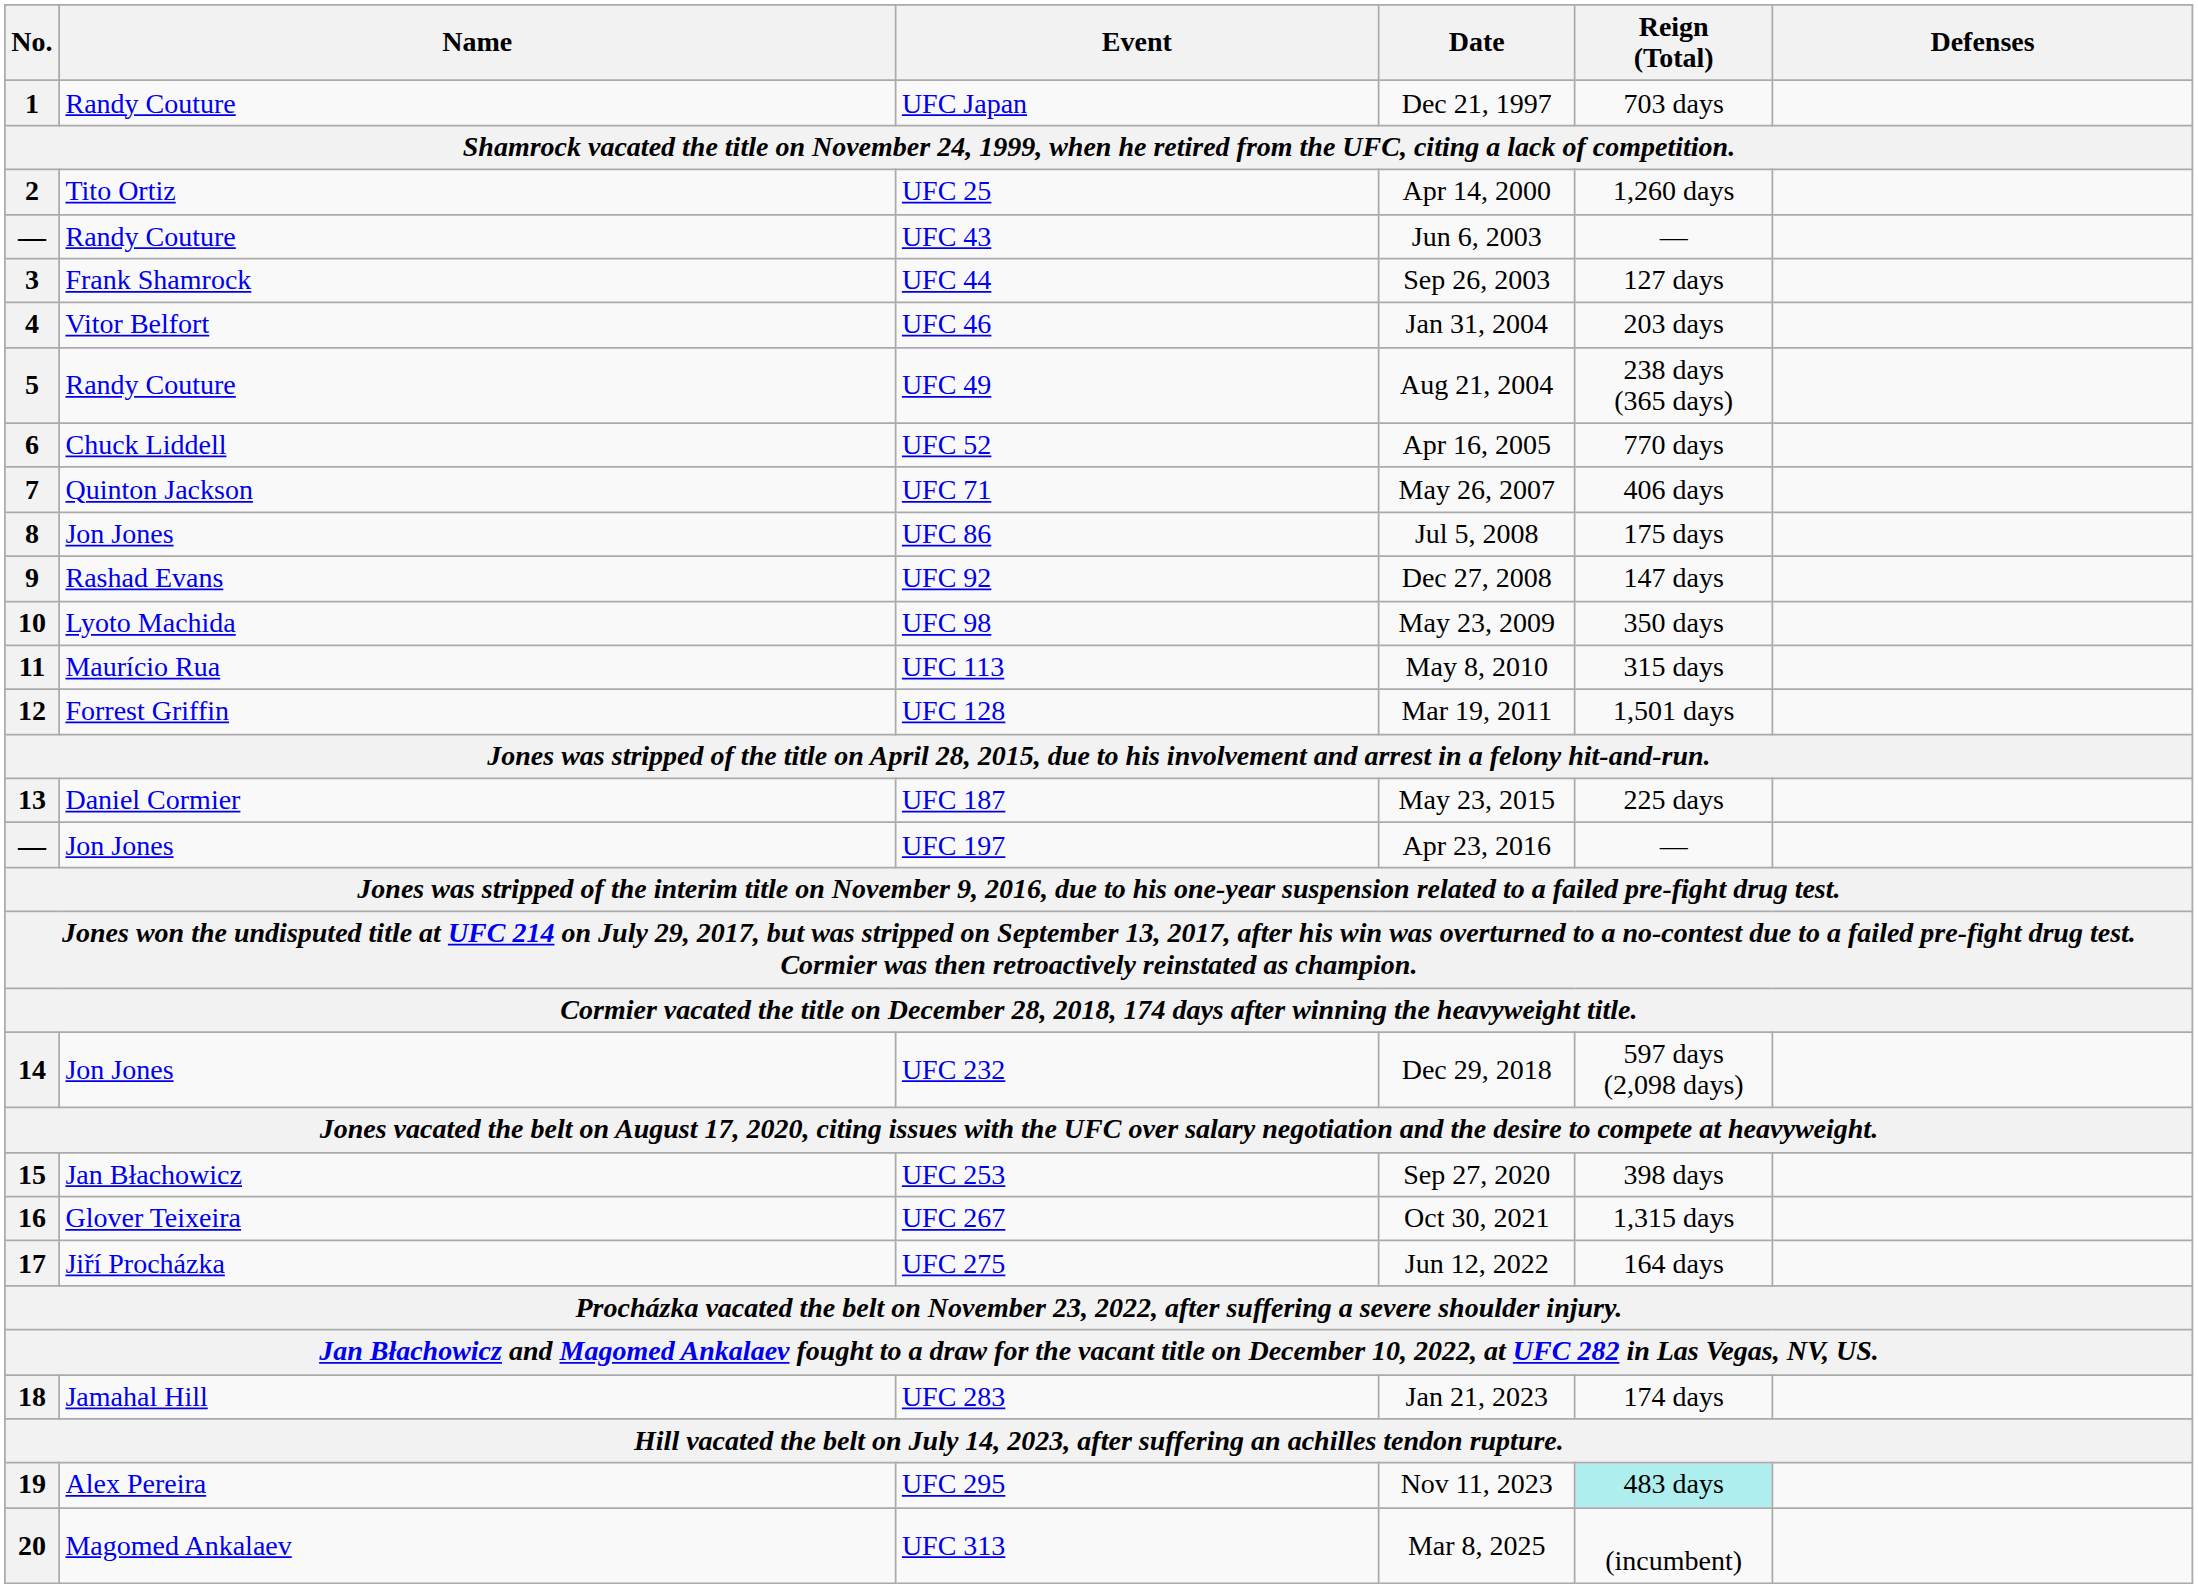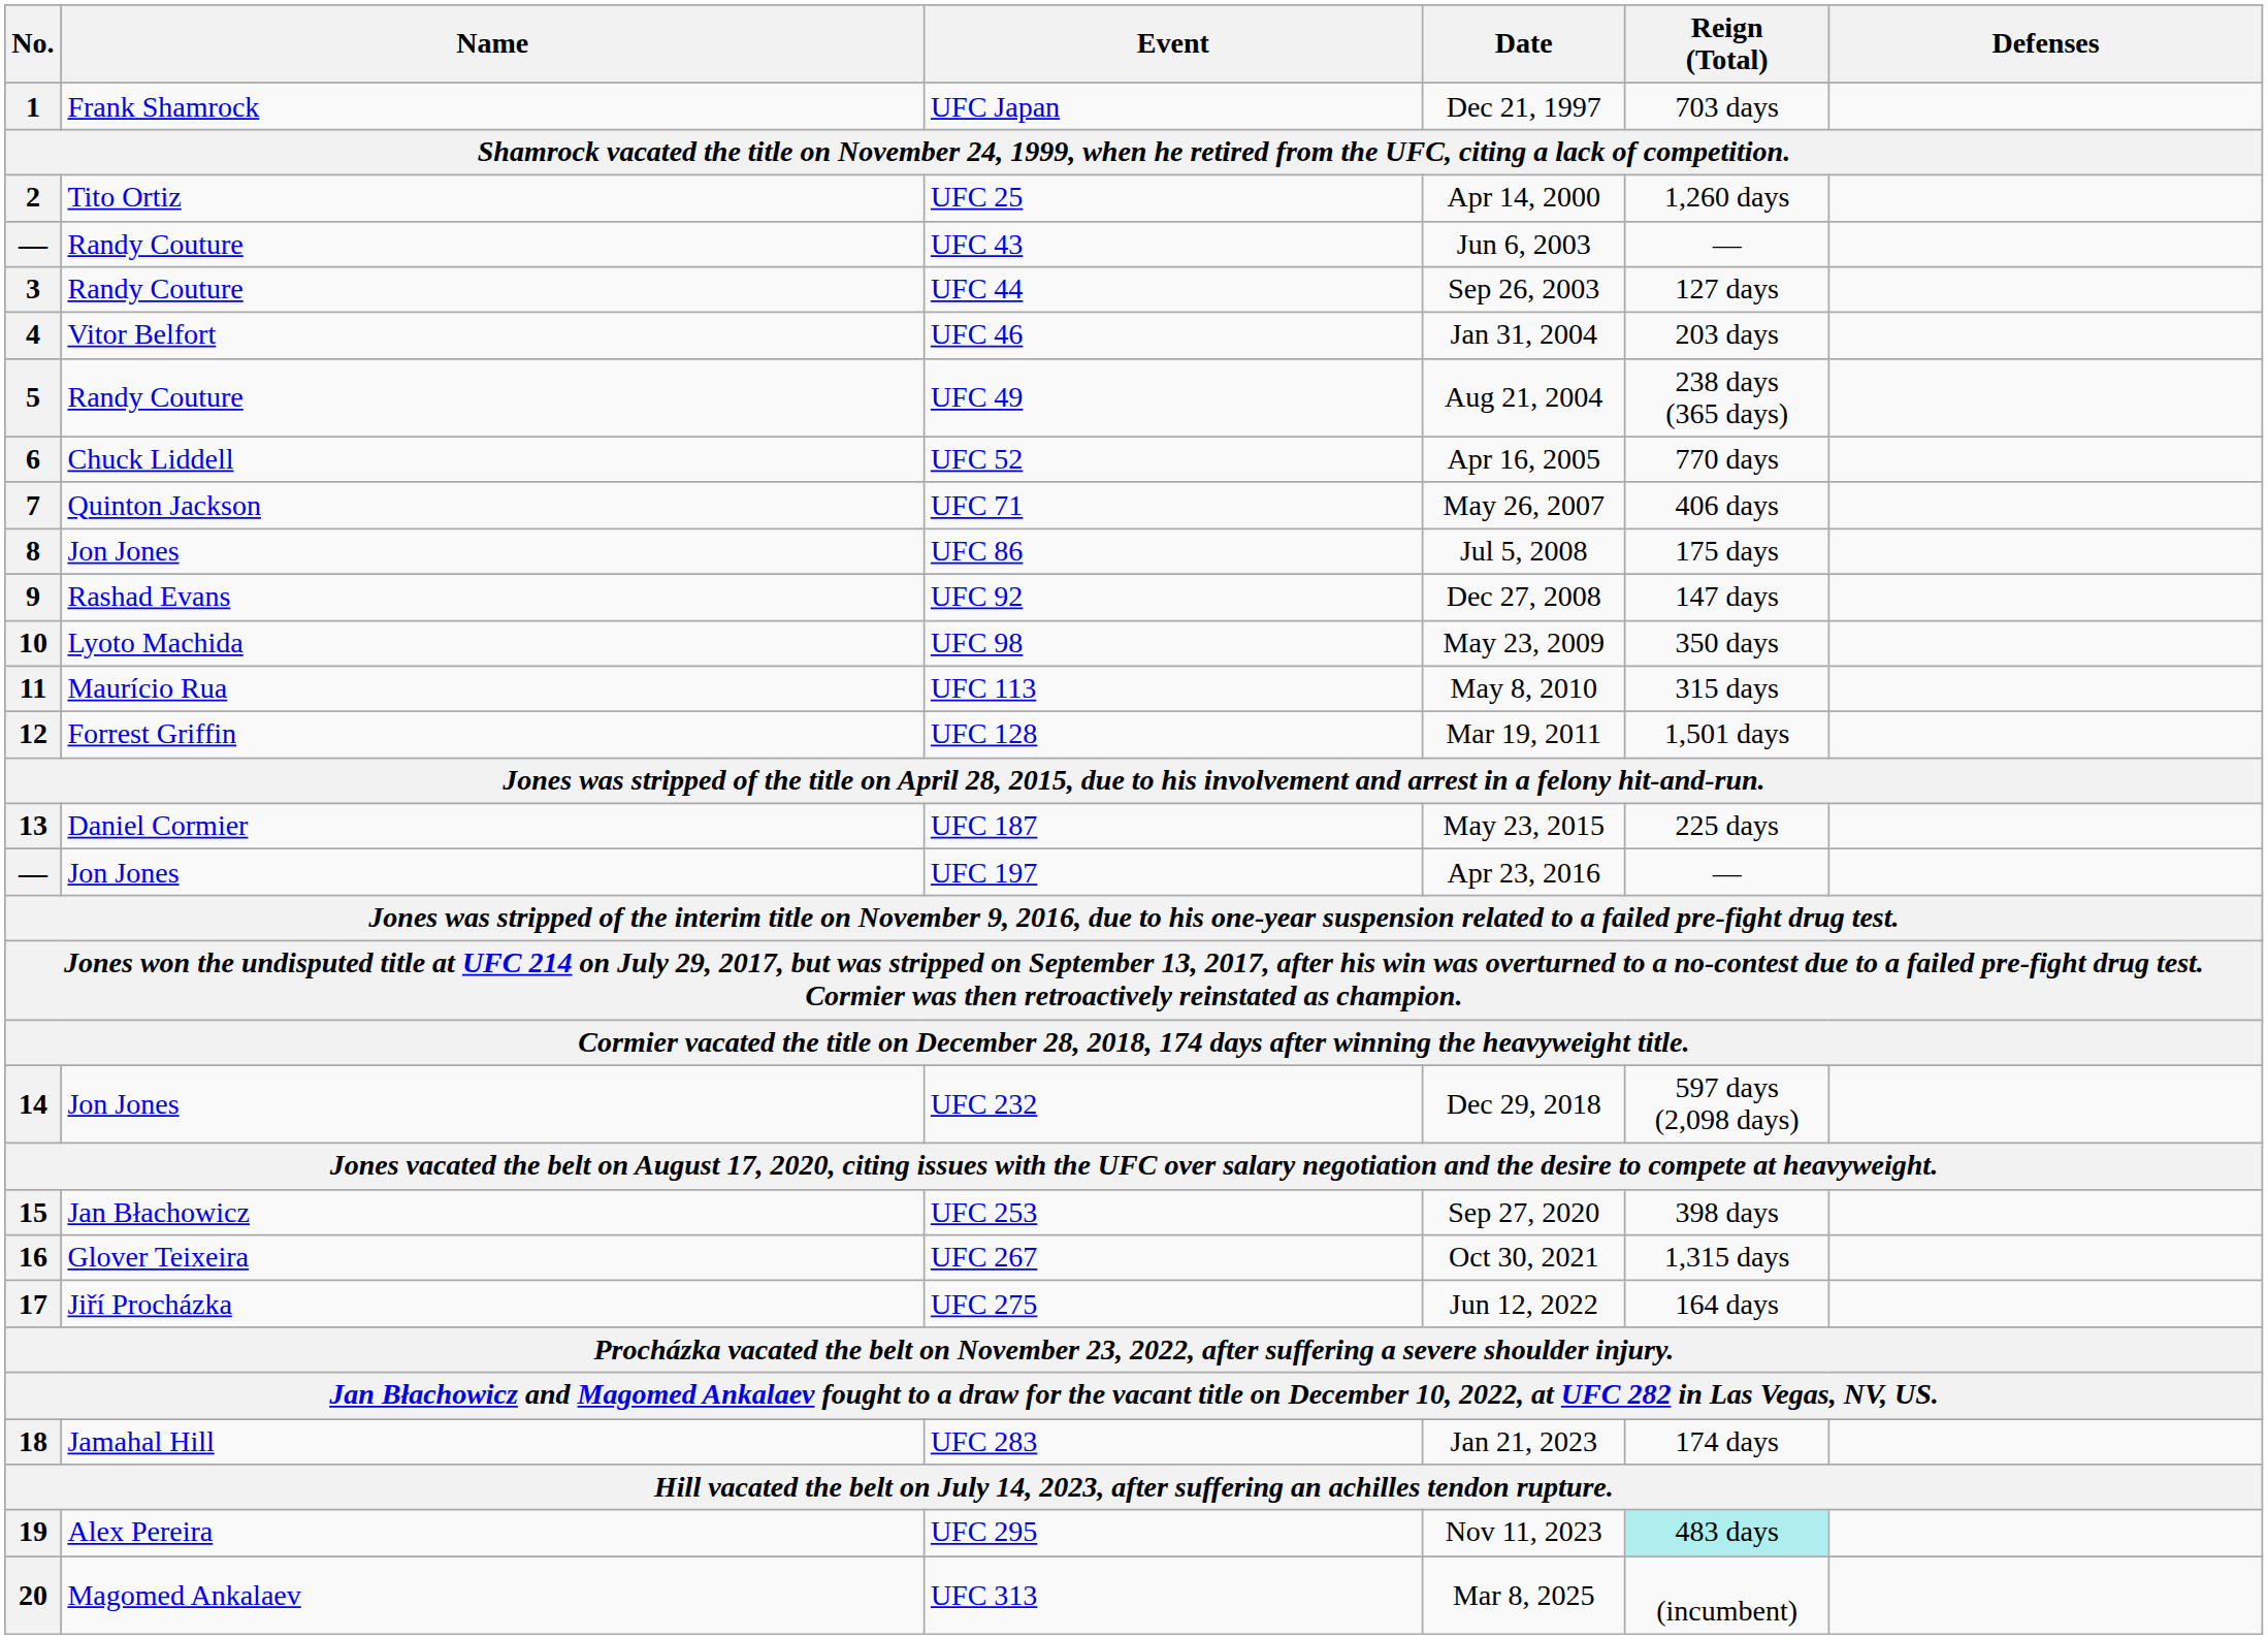 <table class="wikitable" style="width:99%;">
 <tr>
 <th style="width:2%;">No.</th>
 <th>Name</th>
 <th>Event</th>
 <th style="width:9%;">Date</th>
 <th style="width:9%;">Reign<br>(Total)</th>
 <th>Defenses</th>
 </tr>
 <tr>
 <th>1</th>
-<td> <a href='#'>Randy Couture</a></td>
+<td> <a href='#'>Frank Shamrock</a><br></td>
 <td><a href='#'>UFC Japan</a><br></td>
 <td align=center>Dec 21, 1997</td>
 <td align=center>703 days</td>
 <td><br></td>
 </tr>
 <tr>
 <th colspan=6 align=center><em>Shamrock vacated the title on November 24, 1999, when he retired from the UFC, citing a lack of competition.</em></th>
 </tr>
 <tr>
 <th>2</th>
 <td> <a href='#'>Tito Ortiz</a><br></td>
 <td><a href='#'>UFC 25</a><br></td>
 <td align=center>Apr 14, 2000</td>
 <td align=center>1,260 days</td>
 <td><br></td>
 </tr>
 <tr>
 <th>—</th>
 <td> <a href='#'>Randy Couture</a><br></td>
 <td><a href='#'>UFC 43</a><br></td>
 <td align=center>Jun 6, 2003</td>
 <td align=center>—</td>
 <td></td>
 </tr>
 <tr>
 <th>3</th>
-<td> <a href='#'>Frank Shamrock</a><br></td>
+<td> <a href='#'>Randy Couture</a></td>
 <td><a href='#'>UFC 44</a><br></td>
 <td align=center>Sep 26, 2003</td>
 <td align=center>127 days</td>
 <td></td>
 </tr>
 <tr>
 <th>4</th>
 <td> <a href='#'>Vitor Belfort</a></td>
 <td><a href='#'>UFC 46</a><br></td>
 <td align=center>Jan 31, 2004</td>
 <td align=center>203 days</td>
 <td></td>
 </tr>
 <tr>
 <th>5</th>
 <td> <a href='#'>Randy Couture</a> </td>
 <td><a href='#'>UFC 49</a><br></td>
 <td align=center>Aug 21, 2004</td>
 <td align=center>238 days<br>(365 days)</td>
 <td></td>
 </tr>
 <tr>
 <th>6</th>
 <td> <a href='#'>Chuck Liddell</a></td>
 <td><a href='#'>UFC 52</a><br></td>
 <td align=center>Apr 16, 2005</td>
 <td align=center>770 days</td>
 <td><br></td>
 </tr>
 <tr>
 <th>7</th>
 <td> <a href='#'>Quinton Jackson</a></td>
 <td><a href='#'>UFC 71</a><br></td>
 <td align=center>May 26, 2007</td>
 <td align=center>406 days</td>
 <td><br></td>
 </tr>
 <tr>
 <th>8</th>
 <td> <a href='#'>Jon Jones</a></td>
 <td><a href='#'>UFC 86</a><br></td>
 <td align=center>Jul 5, 2008</td>
 <td align=center>175 days</td>
 <td></td>
 </tr>
 <tr>
 <th>9</th>
 <td> <a href='#'>Rashad Evans</a></td>
 <td><a href='#'>UFC 92</a><br></td>
 <td align=center>Dec 27, 2008</td>
 <td align=center>147 days</td>
 <td></td>
 </tr>
 <tr>
 <th>10</th>
 <td> <a href='#'>Lyoto Machida</a></td>
 <td><a href='#'>UFC 98</a><br></td>
 <td align=center>May 23, 2009</td>
 <td align=center>350 days</td>
 <td><br></td>
 </tr>
 <tr>
 <th>11</th>
 <td> <a href='#'>Maurício Rua</a></td>
 <td><a href='#'>UFC 113</a><br></td>
 <td align=center>May 8, 2010</td>
 <td align=center>315 days</td>
 <td></td>
 </tr>
 <tr>
 <th>12</th>
 <td> <a href='#'>Forrest Griffin</a></td>
 <td><a href='#'>UFC 128</a><br></td>
 <td align=center>Mar 19, 2011</td>
 <td align=center>1,501 days</td>
 <td><br></td>
 </tr>
 <tr>
 <th colspan=6 align=center><em>Jones was stripped of the title on April 28, 2015, due to his involvement and arrest in a felony hit-and-run.</em></th>
 </tr>
 <tr>
 <th>13</th>
 <td> <a href='#'>Daniel Cormier</a><br></td>
 <td><a href='#'>UFC 187</a><br></td>
 <td align=center>May 23, 2015</td>
 <td align=center>225 days</td>
 <td><br></td>
 </tr>
 <tr>
 <th>—</th>
 <td> <a href='#'>Jon Jones</a><br></td>
 <td><a href='#'>UFC 197</a><br></td>
 <td align=center>Apr 23, 2016</td>
 <td align=center>—</td>
 <td></td>
 </tr>
 <tr>
 <th colspan=6 align=center><em>Jones was stripped of the interim title on November 9, 2016, due to his one-year suspension related to a failed pre-fight drug test.</em></th>
 </tr>
 <tr>
 <th colspan=6 align=center><em>Jones won the undisputed title at <a href='#'>UFC 214</a> on July 29, 2017, but was stripped on September 13, 2017, after his win was overturned to a no-contest due to a failed pre-fight drug test. Cormier was then retroactively reinstated as champion.</em></th>
 </tr>
 <tr>
 <th colspan=6 align=center><em>Cormier vacated the title on December 28, 2018, 174 days after winning the heavyweight title.</em></th>
 </tr>
 <tr>
 <th>14</th>
 <td> <a href='#'>Jon Jones</a> <br></td>
 <td><a href='#'>UFC 232</a><br></td>
 <td align=center>Dec 29, 2018</td>
 <td align=center>597 days<br>(2,098 days)</td>
 <td><br></td>
 </tr>
 <tr>
 <th colspan=6 align=center><em>Jones vacated the belt on August 17, 2020, citing issues with the UFC over salary negotiation and the desire to compete at heavyweight.</em></th>
 </tr>
 <tr>
 <th>15</th>
 <td> <a href='#'>Jan Błachowicz</a><br></td>
 <td><a href='#'>UFC 253</a><br></td>
 <td align=center>Sep 27, 2020</td>
 <td align=center>398 days</td>
 <td><br></td>
 </tr>
 <tr>
 <th>16</th>
 <td> <a href='#'>Glover Teixeira</a></td>
 <td><a href='#'>UFC 267</a><br></td>
 <td align=center>Oct 30, 2021</td>
 <td align=center>1,315 days<br></td>
 <td></td>
 </tr>
 <tr>
 <th>17</th>
 <td> <a href='#'>Jiří Procházka</a></td>
 <td><a href='#'>UFC 275</a><br></td>
 <td align=center>Jun 12, 2022</td>
 <td align=center>164 days</td>
 <td></td>
 </tr>
 <tr>
 <th colspan=6 align=center><em>Procházka vacated the belt on November 23, 2022, after suffering a severe shoulder injury.</em></th>
 </tr>
 <tr>
 <th colspan=6 align=center><em><a href='#'>Jan Błachowicz</a> and <a href='#'>Magomed Ankalaev</a> fought to a draw for the vacant title on December 10, 2022, at <a href='#'>UFC 282</a> in Las Vegas, NV, US.</em></th>
 </tr>
 <tr>
 <th>18</th>
 <td> <a href='#'>Jamahal Hill</a><br></td>
 <td><a href='#'>UFC 283</a><br></td>
 <td align=center>Jan 21, 2023</td>
 <td align=center>174 days</td>
 <td></td>
 </tr>
 <tr>
 <th colspan=6 align=center><em>Hill vacated the belt on July 14, 2023, after suffering an achilles tendon rupture.</em></th>
 </tr>
 <tr>
 <th>19</th>
 <td> <a href='#'>Alex Pereira</a><br></td>
 <td><a href='#'>UFC 295</a><br></td>
 <td align=center>Nov 11, 2023</td>
 <td align=center style="background: paleturquoise;">483 days</td>
 <td><br></td>
 </tr>
 <tr>
 <th>20</th>
 <td> <a href='#'>Magomed Ankalaev</a></td>
 <td><a href='#'>UFC 313</a><br></td>
 <td align=center>Mar 8, 2025</td>
 <td align=center><br>(incumbent)<br></td>
 <td></td>
 </tr>
 </table>
